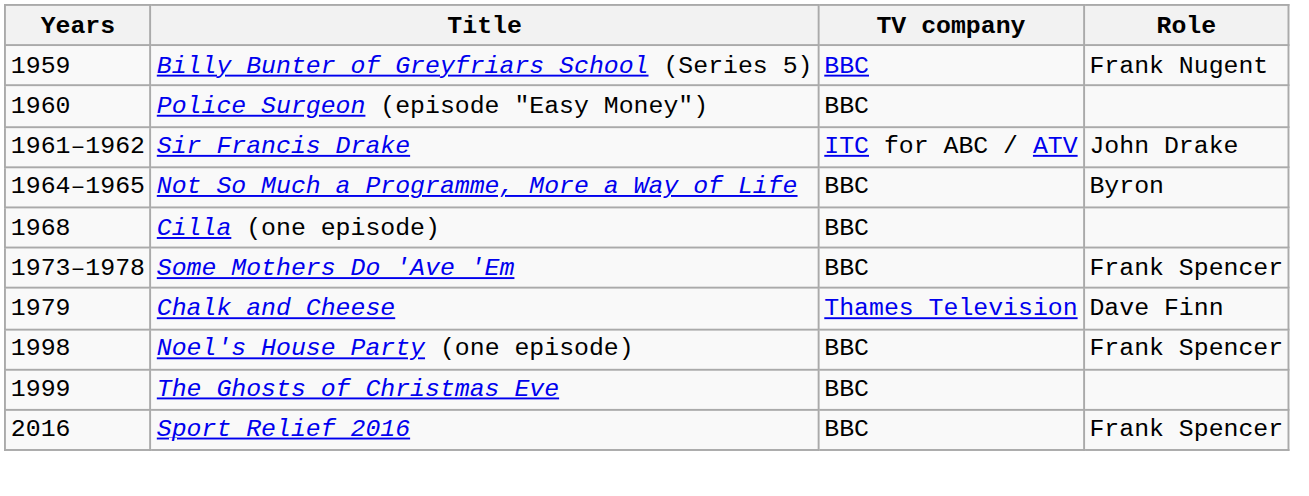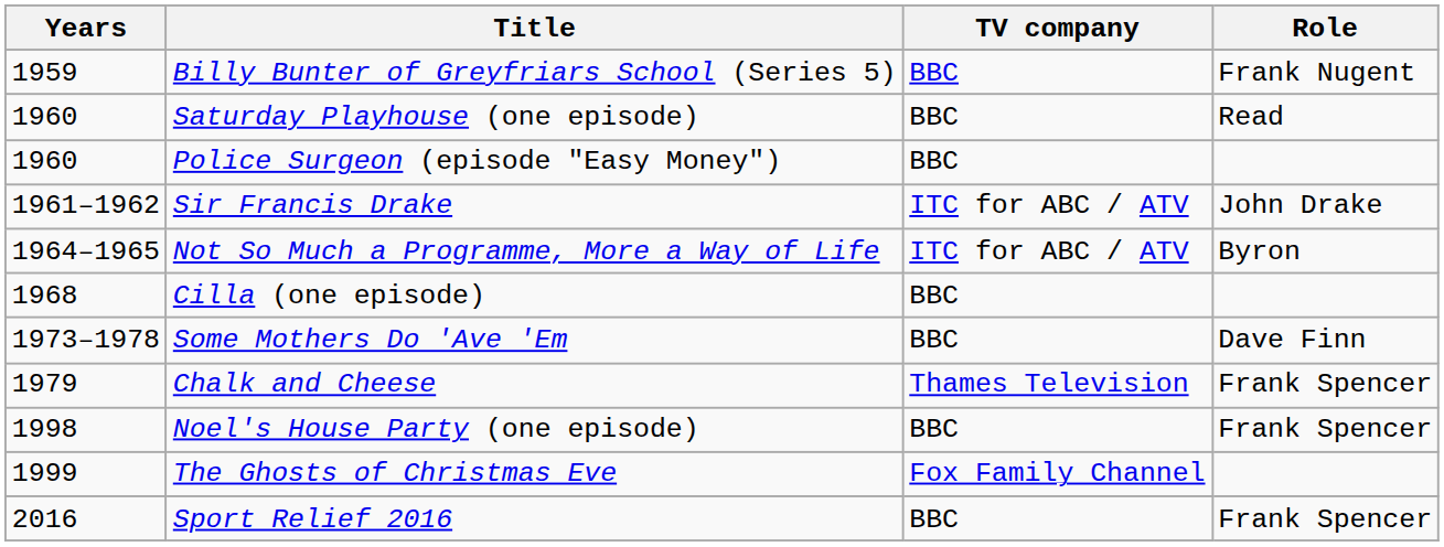 <table class="wikitable sortable">
 <tr>
 <th>Years</th>
 <th>Title</th>
 <th>TV company</th>
 <th>Role</th>
 </tr>
 <tr>
 <td>1959</td>
 <td><em><a href='#'>Billy Bunter of Greyfriars School</a></em> (Series 5)</td>
 <td><a href='#'>BBC</a></td>
 <td>Frank Nugent</td>
+</tr>
+<tr>
+<td>1960</td>
+<td><em><a href='#'>Saturday Playhouse</a></em> (one episode)</td>
+<td>BBC</td>
+<td>Read</td>
 </tr>
 <tr>
 <td>1960</td>
 <td><em><a href='#'>Police Surgeon</a></em> (episode "Easy Money")</td>
 <td>BBC</td>
 <td></td>
 </tr>
 <tr>
 <td>1961–1962</td>
 <td><em><a href='#'>Sir Francis Drake</a></em></td>
 <td><a href='#'>ITC</a> for ABC / <a href='#'>ATV</a></td>
 <td>John Drake</td>
 </tr>
 <tr>
 <td>1964–1965</td>
 <td><em><a href='#'>Not So Much a Programme, More a Way of Life</a></em></td>
-<td>BBC</td>
+<td><a href='#'>ITC</a> for ABC / <a href='#'>ATV</a></td>
 <td>Byron</td>
 </tr>
 <tr>
 <td>1968</td>
 <td><em><a href='#'>Cilla</a></em> (one episode)</td>
 <td>BBC</td>
 <td></td>
 </tr>
 <tr>
 <td>1973–1978</td>
 <td><em><a href='#'>Some Mothers Do 'Ave 'Em</a></em></td>
 <td>BBC</td>
-<td>Frank Spencer</td>
+<td>Dave Finn</td>
 </tr>
 <tr>
 <td>1979</td>
 <td><em><a href='#'>Chalk and Cheese</a></em></td>
 <td><a href='#'>Thames Television</a></td>
-<td>Dave Finn</td>
+<td>Frank Spencer</td>
 </tr>
 <tr>
 <td>1998</td>
 <td><em><a href='#'>Noel's House Party</a></em> (one episode)</td>
 <td>BBC</td>
 <td>Frank Spencer</td>
 </tr>
 <tr>
 <td>1999</td>
 <td><em><a href='#'>The Ghosts of Christmas Eve</a></em></td>
-<td>BBC</td>
+<td><a href='#'>Fox Family Channel</a></td>
 <td></td>
 </tr>
 <tr>
 <td>2016</td>
 <td><em><a href='#'>Sport Relief 2016</a></em></td>
 <td>BBC</td>
 <td>Frank Spencer</td>
 </tr>
 </table>
